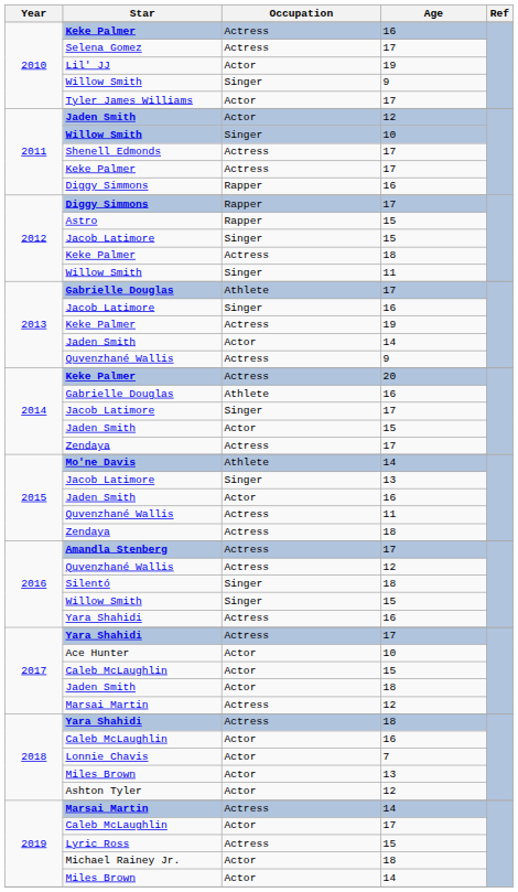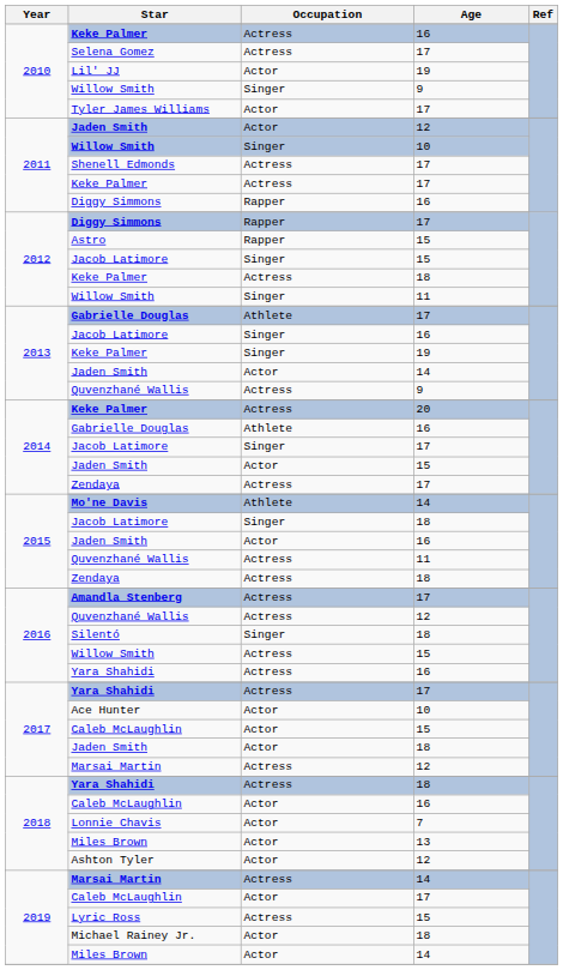 <table class="wikitable" style="width:100%;">
 <tr style="background:#bebebe;">
 <th style="width:11%;">Year</th>
 <th style="width:30%;">Star</th>
 <th style="width:30%;">Occupation</th>
 <th style="width:20%;">Age</th>
 <th style="width:5%;">Ref</th>
 </tr>
 <tr>
 <td rowspan="6" align="center"><a href='#'>2010</a></td>
 </tr>
 <tr style="background:#B0C4DE">
 <td><strong><a href='#'>Keke Palmer</a></strong></td>
 <td>Actress</td>
 <td>16</td>
 <td rowspan="5" align="center"></td>
 </tr>
 <tr>
 <td><a href='#'>Selena Gomez</a></td>
 <td>Actress</td>
 <td>17</td>
 </tr>
 <tr>
 <td><a href='#'>Lil' JJ</a></td>
 <td>Actor</td>
 <td>19</td>
 </tr>
 <tr>
 <td><a href='#'>Willow Smith</a></td>
 <td>Singer</td>
 <td>9</td>
 </tr>
 <tr>
 <td><a href='#'>Tyler James Williams</a></td>
 <td>Actor</td>
 <td>17</td>
 </tr>
 <tr>
 <td rowspan="6" align="center"><a href='#'>2011</a></td>
 </tr>
 <tr style="background:#B0C4DE">
 <td><strong><a href='#'>Jaden Smith</a></strong></td>
 <td>Actor</td>
 <td>12</td>
 <td rowspan="6" align="center"></td>
 </tr>
 <tr style="background:#B0C4DE">
 <td><strong><a href='#'>Willow Smith</a></strong></td>
 <td>Singer</td>
 <td>10</td>
 </tr>
 <tr>
 <td><a href='#'>Shenell Edmonds</a></td>
 <td>Actress</td>
 <td>17</td>
 </tr>
 <tr>
 <td><a href='#'>Keke Palmer</a></td>
 <td>Actress</td>
 <td>17</td>
 </tr>
 <tr>
 <td><a href='#'>Diggy Simmons</a></td>
 <td>Rapper</td>
 <td>16</td>
 </tr>
 <tr>
 <td rowspan="6" align="center"><a href='#'>2012</a></td>
 </tr>
 <tr style="background:#B0C4DE">
 <td><strong><a href='#'>Diggy Simmons</a></strong></td>
 <td>Rapper</td>
 <td>17</td>
 <td rowspan="5" align="center"></td>
 </tr>
 <tr>
 <td><a href='#'>Astro</a></td>
 <td>Rapper</td>
 <td>15</td>
 </tr>
 <tr>
 <td><a href='#'>Jacob Latimore</a></td>
 <td>Singer</td>
 <td>15</td>
 </tr>
 <tr>
 <td><a href='#'>Keke Palmer</a></td>
 <td>Actress</td>
 <td>18</td>
 </tr>
 <tr>
 <td><a href='#'>Willow Smith</a></td>
 <td>Singer</td>
 <td>11</td>
 </tr>
 <tr>
 <td rowspan="6" align="center"><a href='#'>2013</a></td>
 </tr>
 <tr style="background:#B0C4DE">
 <td><strong><a href='#'>Gabrielle Douglas</a></strong></td>
 <td>Athlete</td>
 <td>17</td>
 <td rowspan="5" align="center"></td>
 </tr>
 <tr>
 <td><a href='#'>Jacob Latimore</a></td>
 <td>Singer</td>
 <td>16</td>
 </tr>
 <tr>
 <td><a href='#'>Keke Palmer</a></td>
-<td>Actress</td>
+<td>Singer</td>
 <td>19</td>
 </tr>
 <tr>
 <td><a href='#'>Jaden Smith</a></td>
 <td>Actor</td>
 <td>14</td>
 </tr>
 <tr>
 <td><a href='#'>Quvenzhané Wallis</a></td>
 <td>Actress</td>
 <td>9</td>
 </tr>
 <tr>
 <td rowspan="6" align="center"><a href='#'>2014</a></td>
 </tr>
 <tr style="background:#B0C4DE">
 <td><strong><a href='#'>Keke Palmer</a></strong></td>
 <td>Actress</td>
 <td>20</td>
 <td rowspan="5" align="center"></td>
 </tr>
 <tr>
 <td><a href='#'>Gabrielle Douglas</a></td>
 <td>Athlete</td>
 <td>16</td>
 </tr>
 <tr>
 <td><a href='#'>Jacob Latimore</a></td>
 <td>Singer</td>
 <td>17</td>
 </tr>
 <tr>
 <td><a href='#'>Jaden Smith</a></td>
 <td>Actor</td>
 <td>15</td>
 </tr>
 <tr>
 <td><a href='#'>Zendaya</a></td>
 <td>Actress</td>
 <td>17</td>
 </tr>
 <tr>
 <td rowspan="6" align="center"><a href='#'>2015</a></td>
 </tr>
 <tr style="background:#B0C4DE">
 <td><strong><a href='#'>Mo'ne Davis</a></strong></td>
 <td>Athlete</td>
 <td>14</td>
 <td rowspan="5" align="center"></td>
 </tr>
 <tr>
 <td><a href='#'>Jacob Latimore</a></td>
 <td>Singer</td>
-<td>13</td>
+<td>18</td>
 </tr>
 <tr>
 <td><a href='#'>Jaden Smith</a></td>
 <td>Actor</td>
 <td>16</td>
 </tr>
 <tr>
 <td><a href='#'>Quvenzhané Wallis</a></td>
 <td>Actress</td>
 <td>11</td>
 </tr>
 <tr>
 <td><a href='#'>Zendaya</a></td>
 <td>Actress</td>
 <td>18</td>
 </tr>
 <tr>
 <td rowspan="6" align="center"><a href='#'>2016</a></td>
 </tr>
 <tr style="background:#B0C4DE">
 <td><strong><a href='#'>Amandla Stenberg</a></strong></td>
 <td>Actress</td>
 <td>17</td>
 <td rowspan="5" align="center"></td>
 </tr>
 <tr>
 <td><a href='#'>Quvenzhané Wallis</a></td>
 <td>Actress</td>
 <td>12</td>
 </tr>
 <tr>
 <td><a href='#'>Silentó</a></td>
 <td>Singer</td>
 <td>18</td>
 </tr>
 <tr>
 <td><a href='#'>Willow Smith</a></td>
-<td>Singer</td>
+<td>Actress</td>
 <td>15</td>
 </tr>
 <tr>
 <td><a href='#'>Yara Shahidi</a></td>
 <td>Actress</td>
 <td>16</td>
 </tr>
 <tr>
 <td rowspan="6" align="center"><a href='#'>2017</a></td>
 </tr>
 <tr style="background:#B0C4DE">
 <td><strong><a href='#'>Yara Shahidi</a></strong></td>
 <td>Actress</td>
 <td>17</td>
 <td rowspan="5" align="center"></td>
 </tr>
 <tr>
 <td>Ace Hunter</td>
 <td>Actor</td>
 <td>10</td>
 </tr>
 <tr>
 <td><a href='#'>Caleb McLaughlin</a></td>
 <td>Actor</td>
 <td>15</td>
 </tr>
 <tr>
 <td><a href='#'>Jaden Smith</a></td>
 <td>Actor</td>
 <td>18</td>
 </tr>
 <tr>
 <td><a href='#'>Marsai Martin</a></td>
 <td>Actress</td>
 <td>12</td>
 </tr>
 <tr>
 <td rowspan="6" align="center"><a href='#'>2018</a></td>
 </tr>
 <tr style="background:#B0C4DE">
 <td><strong><a href='#'>Yara Shahidi</a></strong></td>
 <td>Actress</td>
 <td>18</td>
 <td rowspan="5" align="center"></td>
 </tr>
 <tr>
 <td><a href='#'>Caleb McLaughlin</a></td>
 <td>Actor</td>
 <td>16</td>
 </tr>
 <tr>
 <td><a href='#'>Lonnie Chavis</a></td>
 <td>Actor</td>
 <td>7</td>
 </tr>
 <tr>
 <td><a href='#'>Miles Brown</a></td>
 <td>Actor</td>
 <td>13</td>
 </tr>
 <tr>
 <td>Ashton Tyler</td>
 <td>Actor</td>
 <td>12</td>
 </tr>
 <tr>
 <td rowspan="6" align="center"><a href='#'>2019</a></td>
 </tr>
 <tr style="background:#B0C4DE">
 <td><strong><a href='#'>Marsai Martin</a></strong></td>
 <td>Actress</td>
 <td>14</td>
 <td rowspan="5" align="center"></td>
 </tr>
 <tr>
 <td><a href='#'>Caleb McLaughlin</a></td>
 <td>Actor</td>
 <td>17</td>
 </tr>
 <tr>
 <td><a href='#'>Lyric Ross</a></td>
 <td>Actress</td>
 <td>15</td>
 </tr>
 <tr>
 <td>Michael Rainey Jr.</td>
 <td>Actor</td>
 <td>18</td>
 </tr>
 <tr>
 <td><a href='#'>Miles Brown</a></td>
 <td>Actor</td>
 <td>14</td>
 </tr>
 <tr>
 </tr>
 </table>
